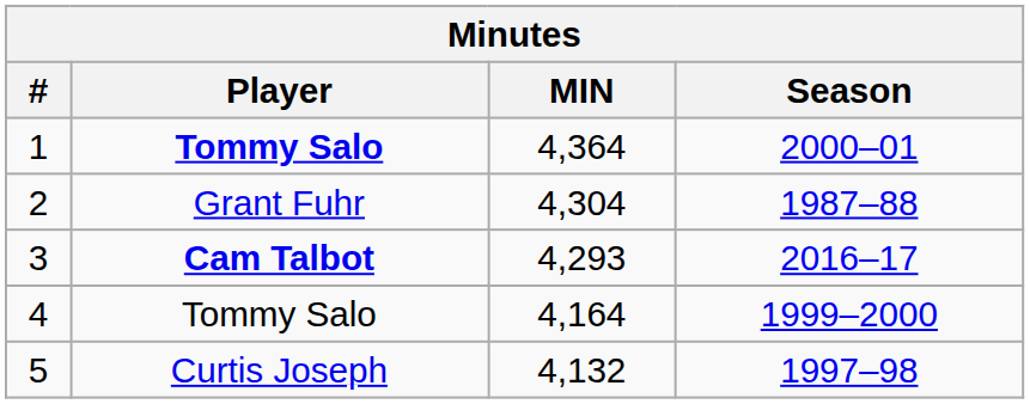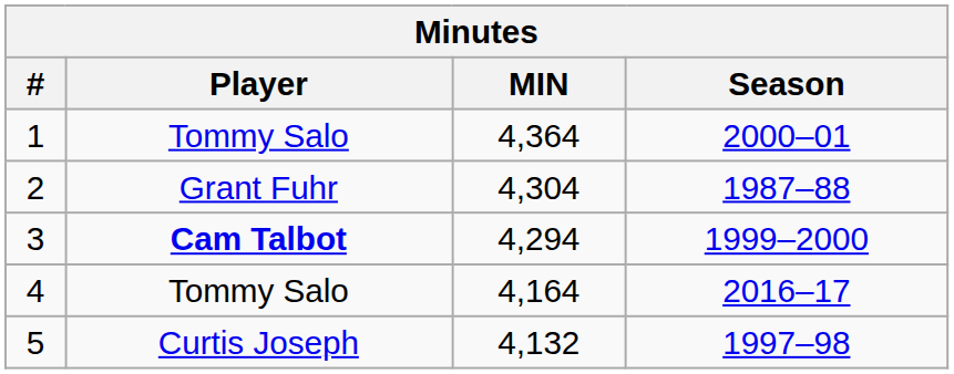 <table class="wikitable" style="text-align: center; font-size: 95%" width="70%">
 <tr>
 <th colspan="4">Minutes</th>
 </tr>
 <tr>
 <th>#</th>
 <th>Player</th>
 <th>MIN</th>
 <th>Season</th>
 </tr>
 <tr>
 <td>1</td>
-<td><strong><a href='#'>Tommy Salo</a></strong></td>
+<td><a href='#'>Tommy Salo</a></td>
 <td>4,364</td>
 <td><a href='#'>2000–01</a></td>
 </tr>
 <tr>
 <td>2</td>
 <td><a href='#'>Grant Fuhr</a></td>
 <td>4,304</td>
 <td><a href='#'>1987–88</a></td>
 </tr>
 <tr>
 <td>3</td>
 <td><strong><a href='#'>Cam Talbot</a></strong></td>
-<td>4,293</td>
-<td><a href='#'>2016–17</a></td>
+<td>4,294</td>
+<td><a href='#'>1999–2000</a></td>
 </tr>
 <tr>
 <td>4</td>
 <td>Tommy Salo</td>
 <td>4,164</td>
-<td><a href='#'>1999–2000</a></td>
+<td><a href='#'>2016–17</a></td>
 </tr>
 <tr>
 <td>5</td>
 <td><a href='#'>Curtis Joseph</a></td>
 <td>4,132</td>
 <td><a href='#'>1997–98</a></td>
 </tr>
 </table>
